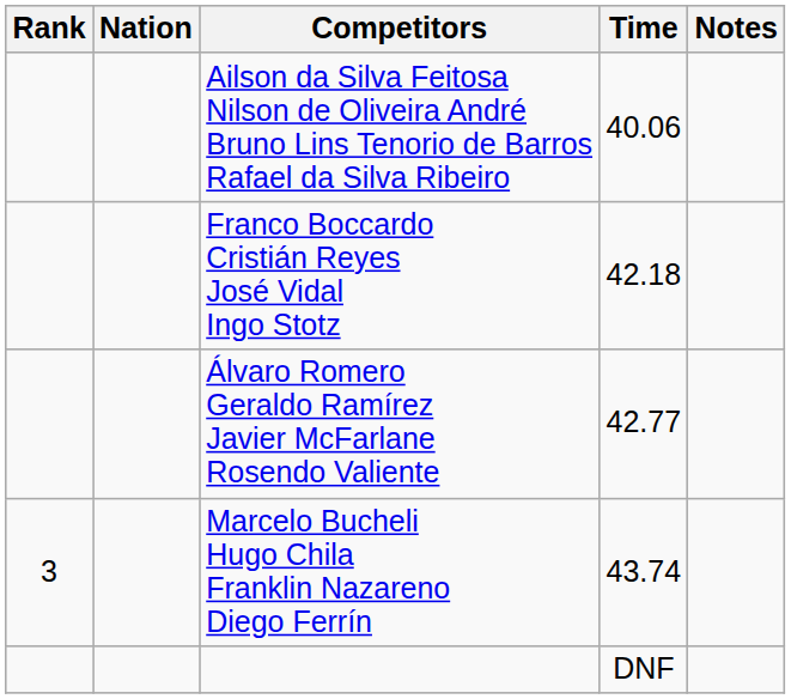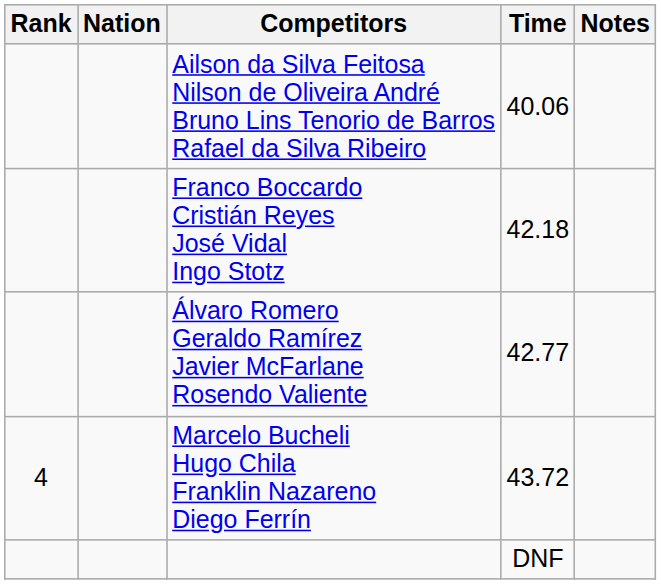 <table class="wikitable sortable" style="text-align:center">
 <tr>
 <th>Rank</th>
 <th>Nation</th>
 <th>Competitors</th>
 <th>Time</th>
 <th>Notes</th>
 </tr>
 <tr>
 <td align=center></td>
 <td align=left></td>
 <td align=left><a href='#'>Ailson da Silva Feitosa</a><br><a href='#'>Nilson de Oliveira André</a><br><a href='#'>Bruno Lins Tenorio de Barros</a><br><a href='#'>Rafael da Silva Ribeiro</a></td>
 <td>40.06</td>
 <td></td>
 </tr>
 <tr>
 <td align=center></td>
 <td align=left></td>
 <td align=left><a href='#'>Franco Boccardo</a><br><a href='#'>Cristián Reyes</a><br><a href='#'>José Vidal</a><br><a href='#'>Ingo Stotz</a></td>
 <td>42.18</td>
 <td></td>
 </tr>
 <tr>
 <td align=center></td>
 <td align=left></td>
 <td align=left><a href='#'>Álvaro Romero</a><br><a href='#'>Geraldo Ramírez</a><br><a href='#'>Javier McFarlane</a><br><a href='#'>Rosendo Valiente</a></td>
 <td>42.77</td>
 <td></td>
 </tr>
 <tr>
-<td align=center>3</td>
+<td align=center>4</td>
 <td align=left></td>
 <td align=left><a href='#'>Marcelo Bucheli</a><br><a href='#'>Hugo Chila</a><br><a href='#'>Franklin Nazareno</a><br><a href='#'>Diego Ferrín</a></td>
-<td>43.74</td>
+<td>43.72</td>
 <td></td>
 </tr>
 <tr>
 <td align=center></td>
 <td align=left></td>
 <td align=left></td>
 <td>DNF</td>
 <td></td>
 </tr>
 </table>
